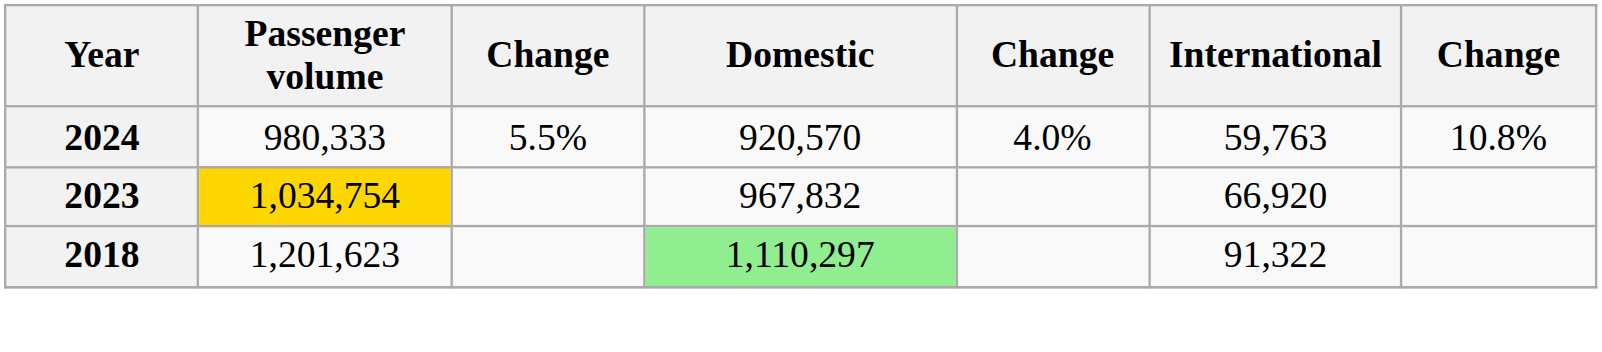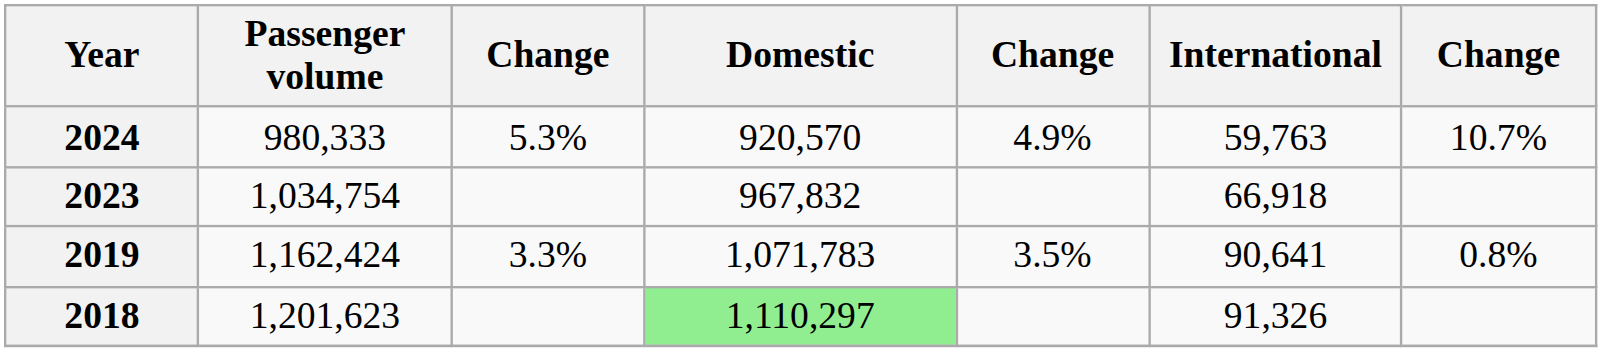 <table class="wikitable sortable">
 <tr>
 <th style="width:75px">Year</th>
 <th style="width:100px">Passenger volume</th>
 <th style="width:75px">Change</th>
 <th style="width:125px">Domestic</th>
 <th style="width:75px">Change</th>
 <th style="width:100px">International</th>
 <th style="width:75px">Change</th>
 </tr>
 <tr style="text-align:center;">
 <th>2024</th>
 <td>980,333</td>
-<td>5.5%</td>
+<td>5.3%</td>
 <td>920,570</td>
-<td>4.0%</td>
+<td>4.9%</td>
 <td>59,763</td>
-<td>10.8%</td>
+<td>10.7%</td>
 </tr>
 <tr style="text-align:center;">
 <th>2023</th>
-<td style="background: gold;">1,034,754</td>
+<td>1,034,754</td>
 <td></td>
 <td>967,832</td>
 <td></td>
-<td>66,920</td>
+<td>66,918</td>
 <td></td>
+</tr>
+<tr style="text-align:center;">
+<th>2019</th>
+<td>1,162,424</td>
+<td>3.3%</td>
+<td>1,071,783</td>
+<td>3.5%</td>
+<td>90,641</td>
+<td>0.8%</td>
 </tr>
 <tr style="text-align:center;">
 <th>2018</th>
 <td>1,201,623</td>
 <td></td>
 <td style="background: lightgreen;">1,110,297</td>
 <td></td>
-<td>91,322</td>
+<td>91,326</td>
 <td></td>
 </tr>
 <tr style="text-align:center;">
 </tr>
 </table>
